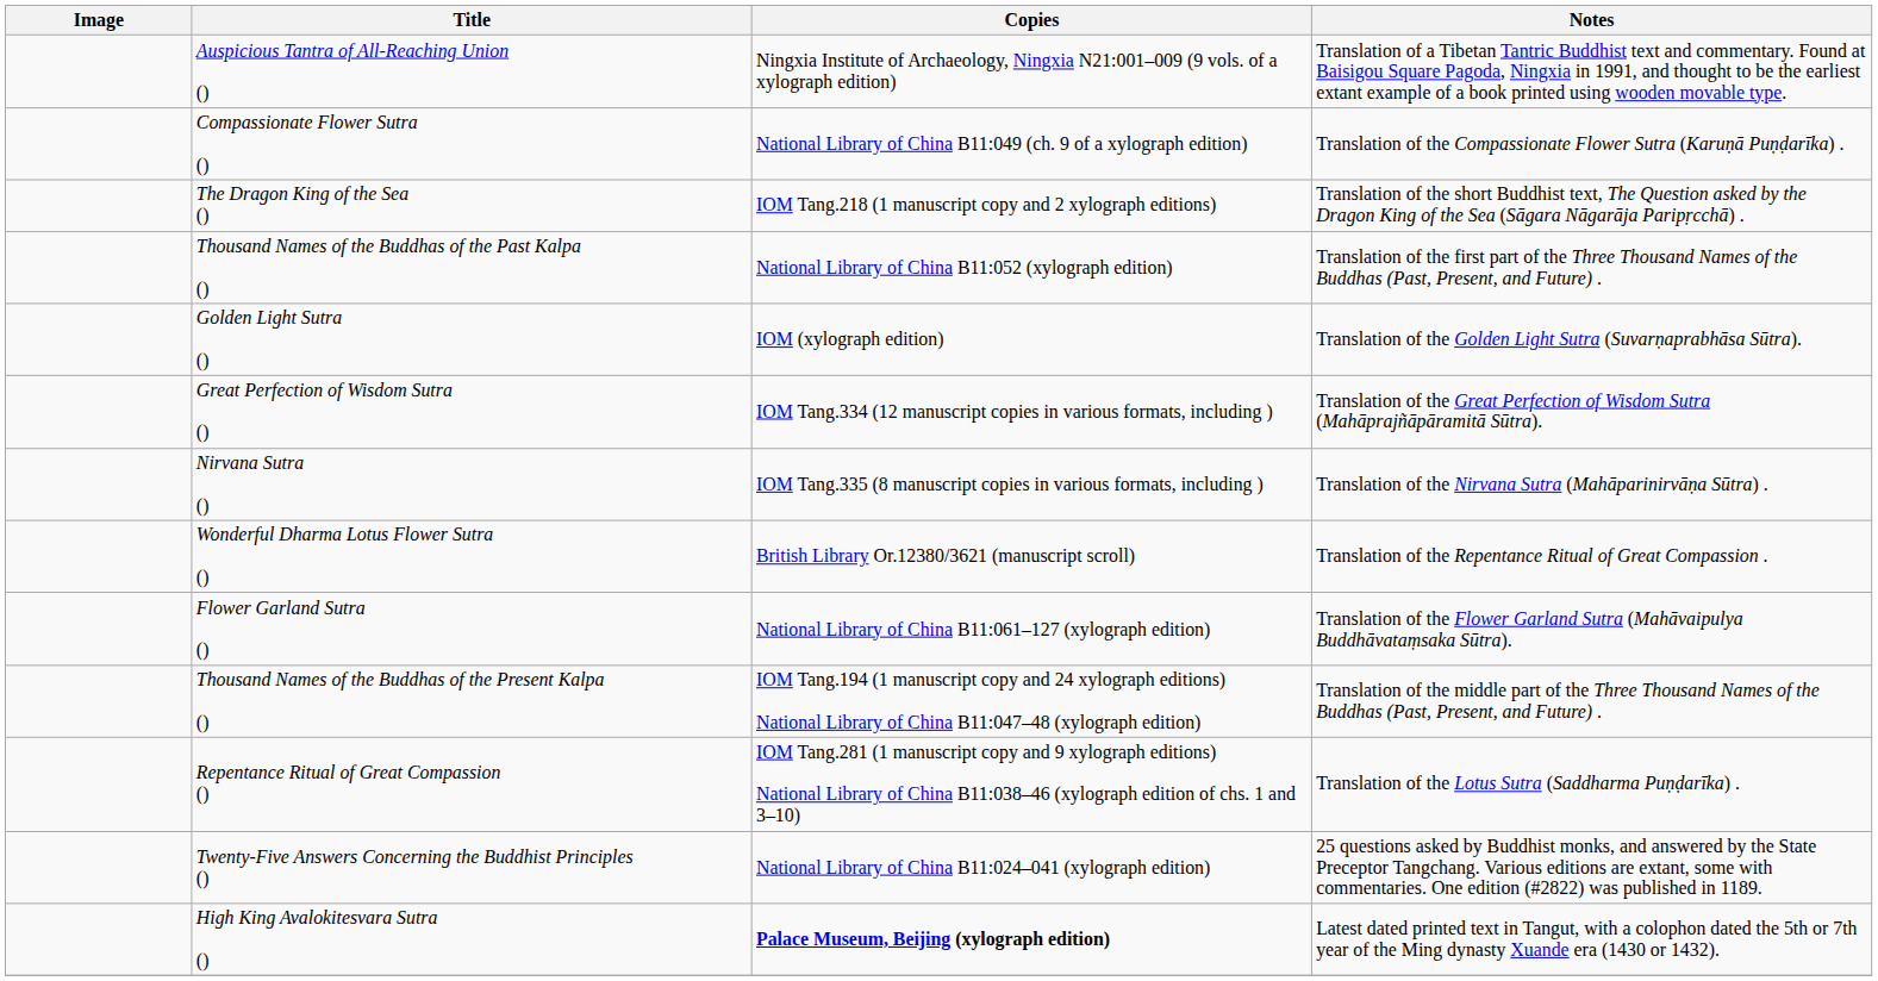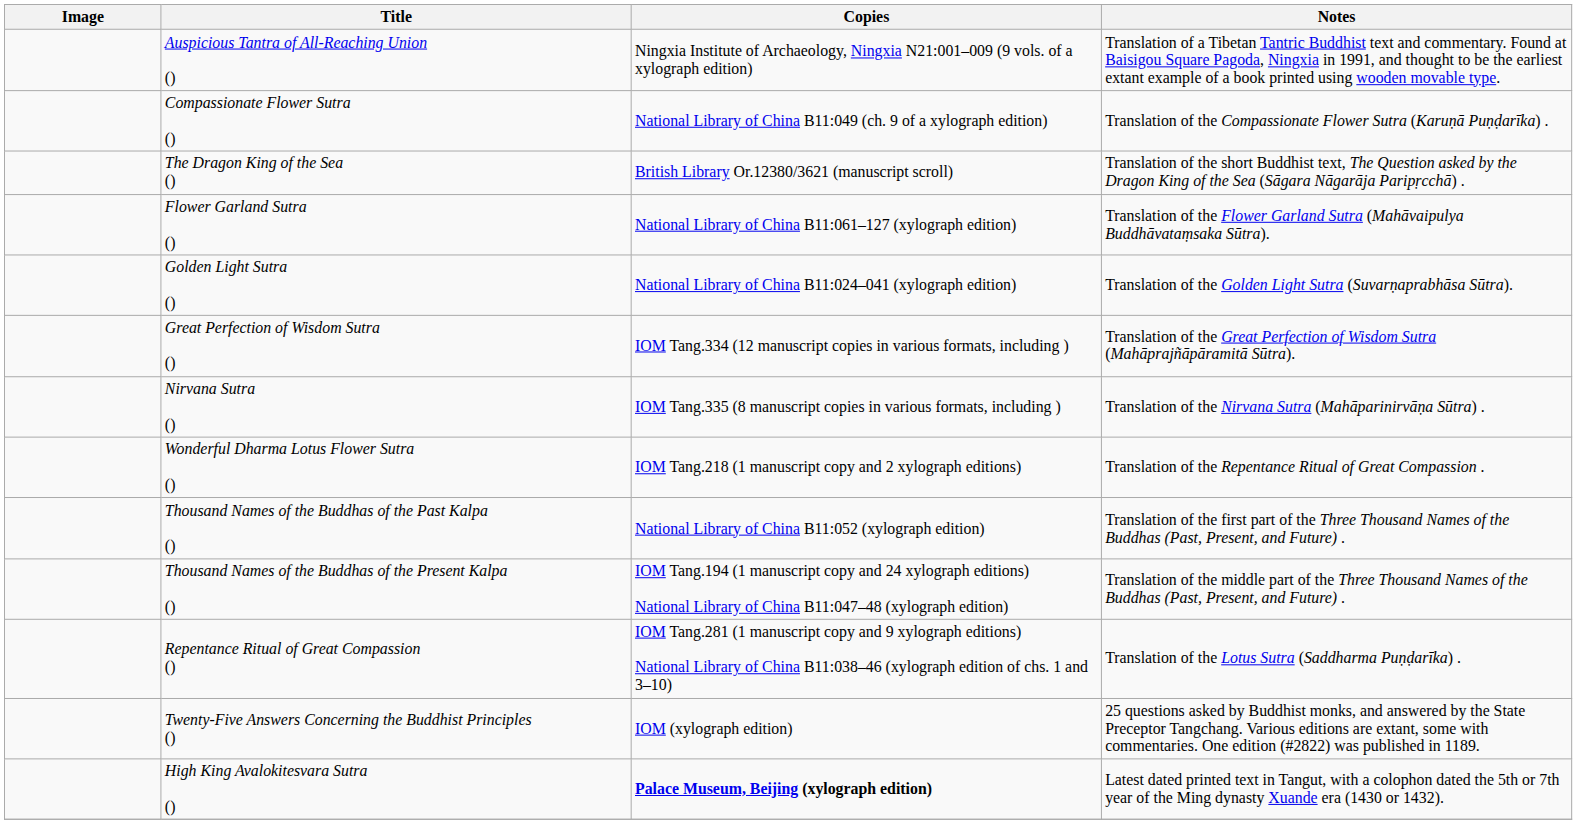 <table class="wikitable" style="width: 100%">
 <tr>
 <th width="10%">Image</th>
 <th width="30%">Title</th>
 <th width="30%">Copies</th>
 <th width="30%">Notes</th>
 </tr>
 <tr>
 <td></td>
 <td><em><a href='#'>Auspicious Tantra of All-Reaching Union</a></em><br><br>()</td>
 <td>Ningxia Institute of Archaeology, <a href='#'>Ningxia</a> N21:001–009 (9 vols. of a xylograph edition)</td>
 <td>Translation of a Tibetan <a href='#'>Tantric Buddhist</a> text and commentary.  Found at <a href='#'>Baisigou Square Pagoda</a>, <a href='#'>Ningxia</a> in 1991, and thought to be the earliest extant example of a book printed using <a href='#'>wooden movable type</a>.</td>
 </tr>
 <tr>
 <td></td>
 <td><em>Compassionate Flower Sutra</em><br><br>()</td>
 <td><a href='#'>National Library of China</a> B11:049 (ch. 9 of a xylograph edition)</td>
 <td>Translation of the <em>Compassionate Flower Sutra</em> (<em>Karuṇā Puṇḍarīka</em>) .</td>
 </tr>
 <tr>
 <td></td>
 <td><em>The Dragon King of the Sea</em><br>()</td>
-<td><a href='#'>IOM</a> Tang.218 (1 manuscript copy and 2 xylograph editions)</td>
+<td><a href='#'>British Library</a> Or.12380/3621 (manuscript scroll)</td>
 <td>Translation of the short Buddhist text, <em>The Question asked by the Dragon King of the Sea</em> (<em>Sāgara Nāgarāja Paripṛcchā</em>) .</td>
 </tr>
 <tr>
 <td></td>
-<td><em>Thousand Names of the Buddhas of the Past Kalpa</em><br><br>()</td>
-<td><a href='#'>National Library of China</a> B11:052 (xylograph edition)</td>
-<td>Translation of the first part of the <em>Three Thousand Names of the Buddhas (Past, Present, and Future)</em> .</td>
+<td><em>Flower Garland Sutra</em><br><br>()</td>
+<td><a href='#'>National Library of China</a> B11:061–127 (xylograph edition)</td>
+<td>Translation of the <em><a href='#'>Flower Garland Sutra</a></em> (<em>Mahāvaipulya Buddhāvataṃsaka Sūtra</em>).</td>
 </tr>
 <tr>
 <td></td>
 <td><em>Golden Light Sutra</em><br><br>()</td>
-<td><a href='#'>IOM</a> (xylograph edition)</td>
+<td><a href='#'>National Library of China</a> B11:024–041 (xylograph edition)</td>
 <td>Translation of the <em><a href='#'>Golden Light Sutra</a></em> (<em>Suvarṇaprabhāsa Sūtra</em>).</td>
 </tr>
 <tr>
 <td></td>
 <td><em>Great Perfection of Wisdom Sutra</em><br><br>()</td>
 <td><a href='#'>IOM</a> Tang.334 (12 manuscript copies in various formats, including )</td>
 <td>Translation of the <em><a href='#'>Great Perfection of Wisdom Sutra</a></em> (<em>Mahāprajñāpāramitā Sūtra</em>).</td>
 </tr>
 <tr>
 <td></td>
 <td><em>Nirvana Sutra</em><br><br>()</td>
 <td><a href='#'>IOM</a> Tang.335 (8 manuscript copies in various formats, including )</td>
 <td>Translation of the <em><a href='#'>Nirvana Sutra</a></em> (<em>Mahāparinirvāṇa Sūtra</em>) .</td>
 </tr>
 <tr>
 <td></td>
 <td><em>Wonderful Dharma Lotus Flower Sutra</em><br><br>()</td>
-<td><a href='#'>British Library</a> Or.12380/3621 (manuscript scroll)</td>
+<td><a href='#'>IOM</a> Tang.218 (1 manuscript copy and 2 xylograph editions)</td>
 <td>Translation of the <em>Repentance Ritual of Great Compassion</em> .</td>
 </tr>
 <tr>
 <td></td>
-<td><em>Flower Garland Sutra</em><br><br>()</td>
-<td><a href='#'>National Library of China</a> B11:061–127 (xylograph edition)</td>
-<td>Translation of the <em><a href='#'>Flower Garland Sutra</a></em> (<em>Mahāvaipulya Buddhāvataṃsaka Sūtra</em>).</td>
+<td><em>Thousand Names of the Buddhas of the Past Kalpa</em><br><br>()</td>
+<td><a href='#'>National Library of China</a> B11:052 (xylograph edition)</td>
+<td>Translation of the first part of the <em>Three Thousand Names of the Buddhas (Past, Present, and Future)</em> .</td>
 </tr>
 <tr>
 <td></td>
 <td><em>Thousand Names of the Buddhas of the Present Kalpa</em><br><br>()</td>
 <td><a href='#'>IOM</a> Tang.194 (1 manuscript copy and 24 xylograph editions)<br><br><a href='#'>National Library of China</a> B11:047–48 (xylograph edition)</td>
 <td>Translation of the middle part of the <em>Three Thousand Names of the Buddhas (Past, Present, and Future)</em> .</td>
 </tr>
 <tr>
 <td></td>
 <td><em>Repentance Ritual of Great Compassion</em><br>()</td>
 <td><a href='#'>IOM</a> Tang.281 (1 manuscript copy and 9 xylograph editions)<br><br><a href='#'>National Library of China</a> B11:038–46 (xylograph edition of chs. 1 and 3–10)</td>
 <td>Translation of the <em><a href='#'>Lotus Sutra</a></em> (<em>Saddharma Puṇḍarīka</em>) .</td>
 </tr>
 <tr>
 <td></td>
 <td><em>Twenty-Five Answers Concerning the Buddhist Principles</em><br>()</td>
-<td><a href='#'>National Library of China</a> B11:024–041 (xylograph edition)</td>
+<td><a href='#'>IOM</a> (xylograph edition)</td>
 <td>25 questions asked by Buddhist monks, and answered by the State Preceptor Tangchang.  Various editions are extant, some with commentaries.  One edition (#2822) was published in 1189.</td>
 </tr>
 <tr>
 <td></td>
 <td><em>High King Avalokitesvara Sutra</em><br><br>()</td>
 <td><strong><a href='#'>Palace Museum, Beijing</a> (xylograph edition)</strong></td>
 <td>Latest dated printed text in Tangut, with a colophon dated the 5th or 7th year of the Ming dynasty <a href='#'>Xuande</a> era (1430 or 1432).</td>
 </tr>
 <tr>
 </tr>
 </table>
